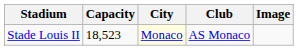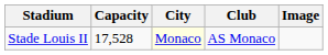 <table class="wikitable sortable">
 <tr>
 <th>Stadium</th>
 <th>Capacity</th>
 <th>City</th>
 <th>Club</th>
 <th>Image</th>
 </tr>
 <tr>
 <td><a href='#'>Stade Louis II</a></td>
-<td>18,523</td>
+<td>17,528</td>
 <td style="background: lightyellow;"><a href='#'>Monaco</a></td>
 <td><a href='#'>AS Monaco</a></td>
 <td></td>
 </tr>
 </table>
